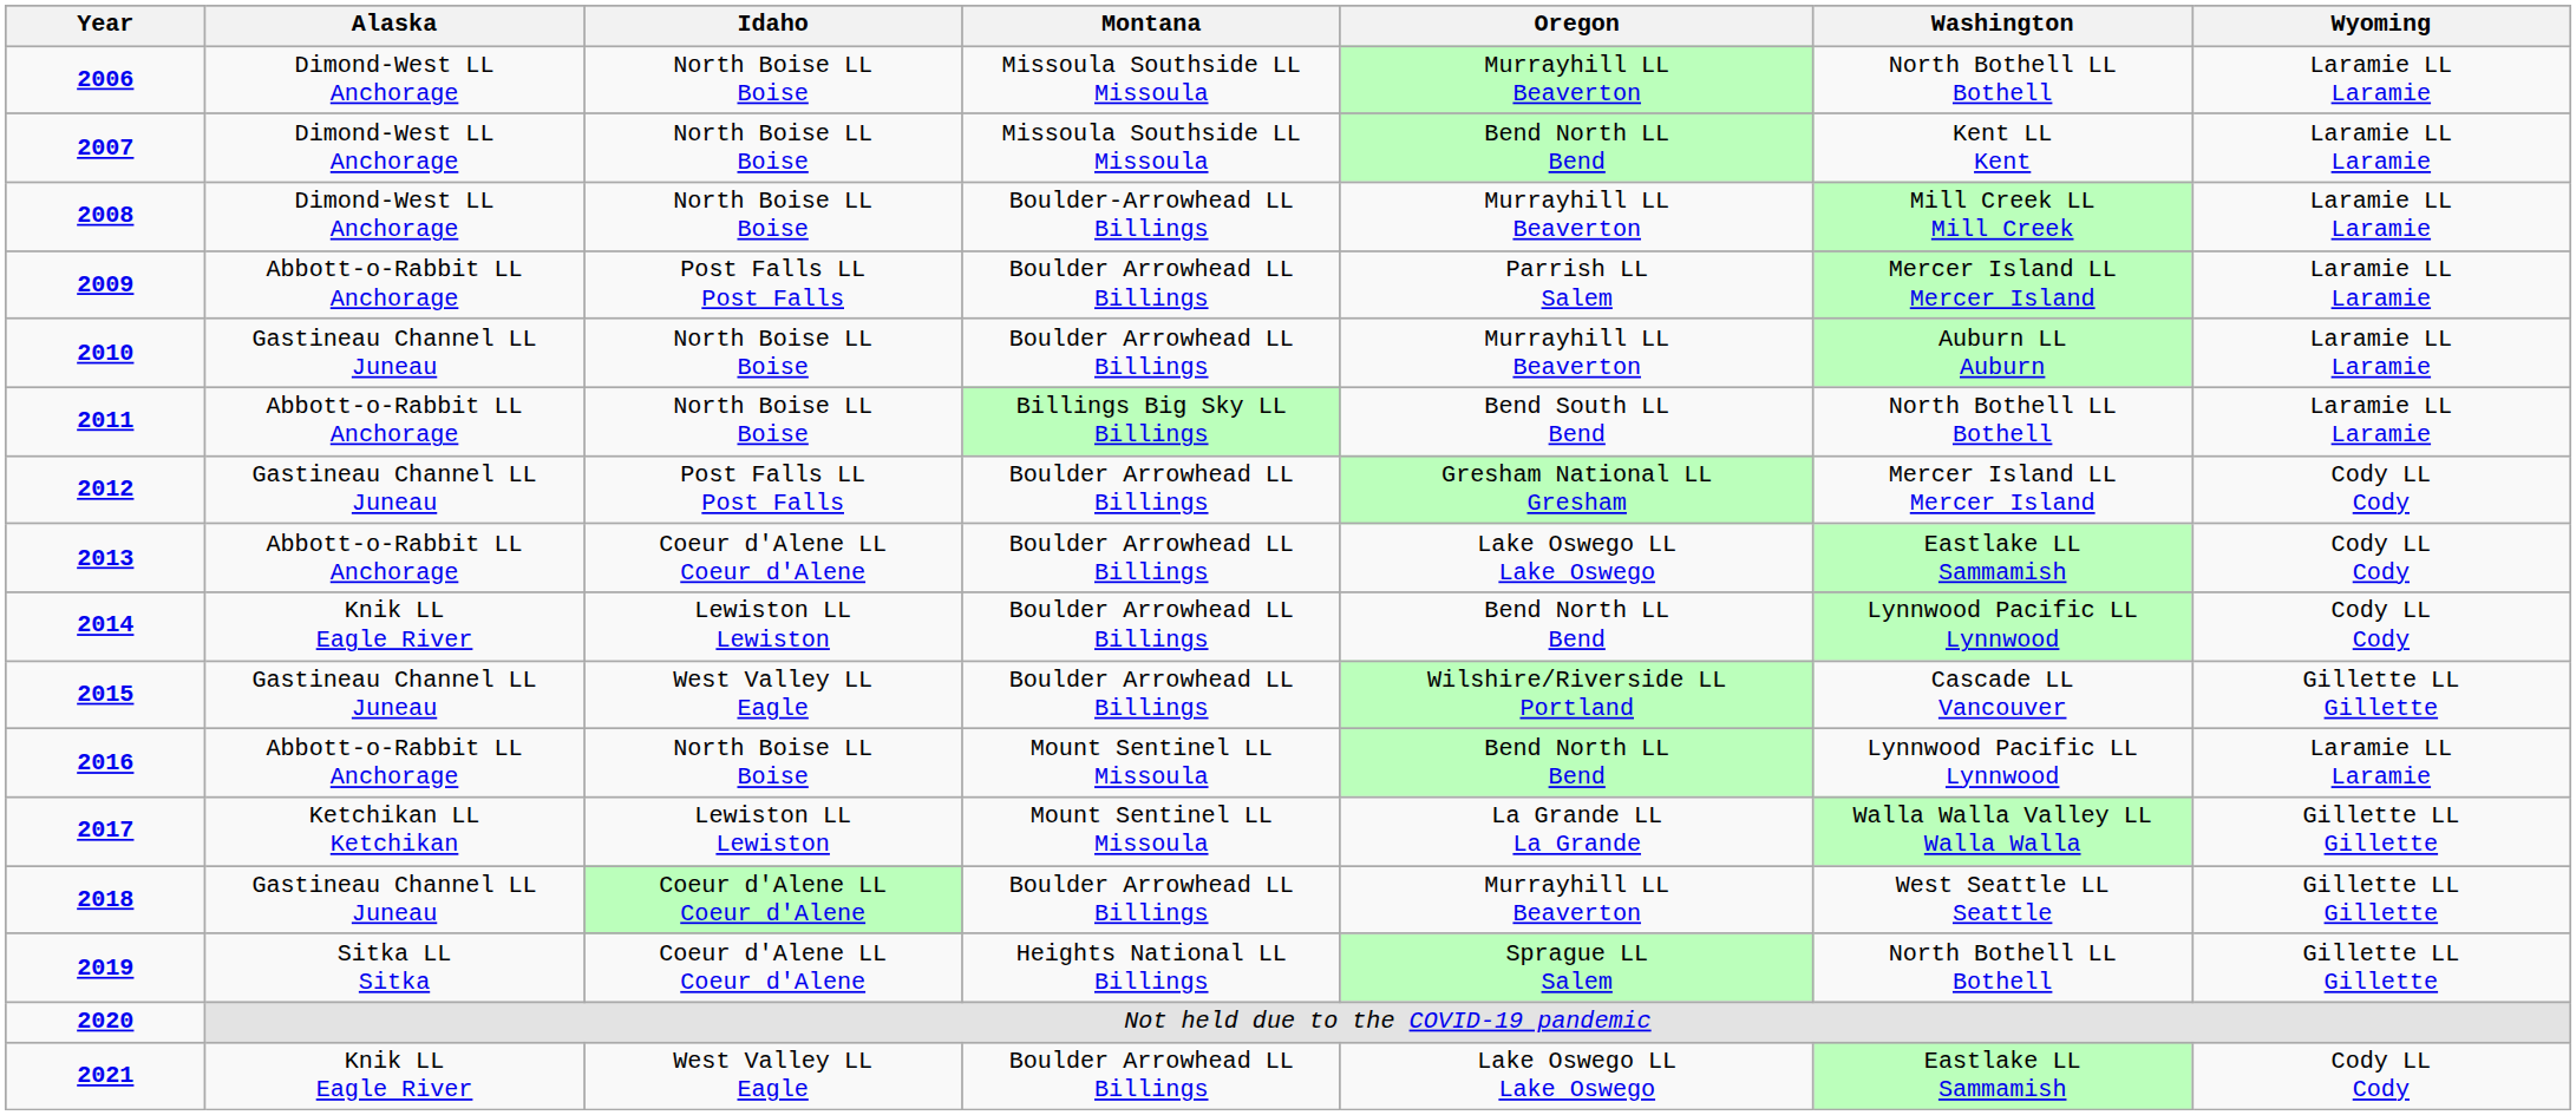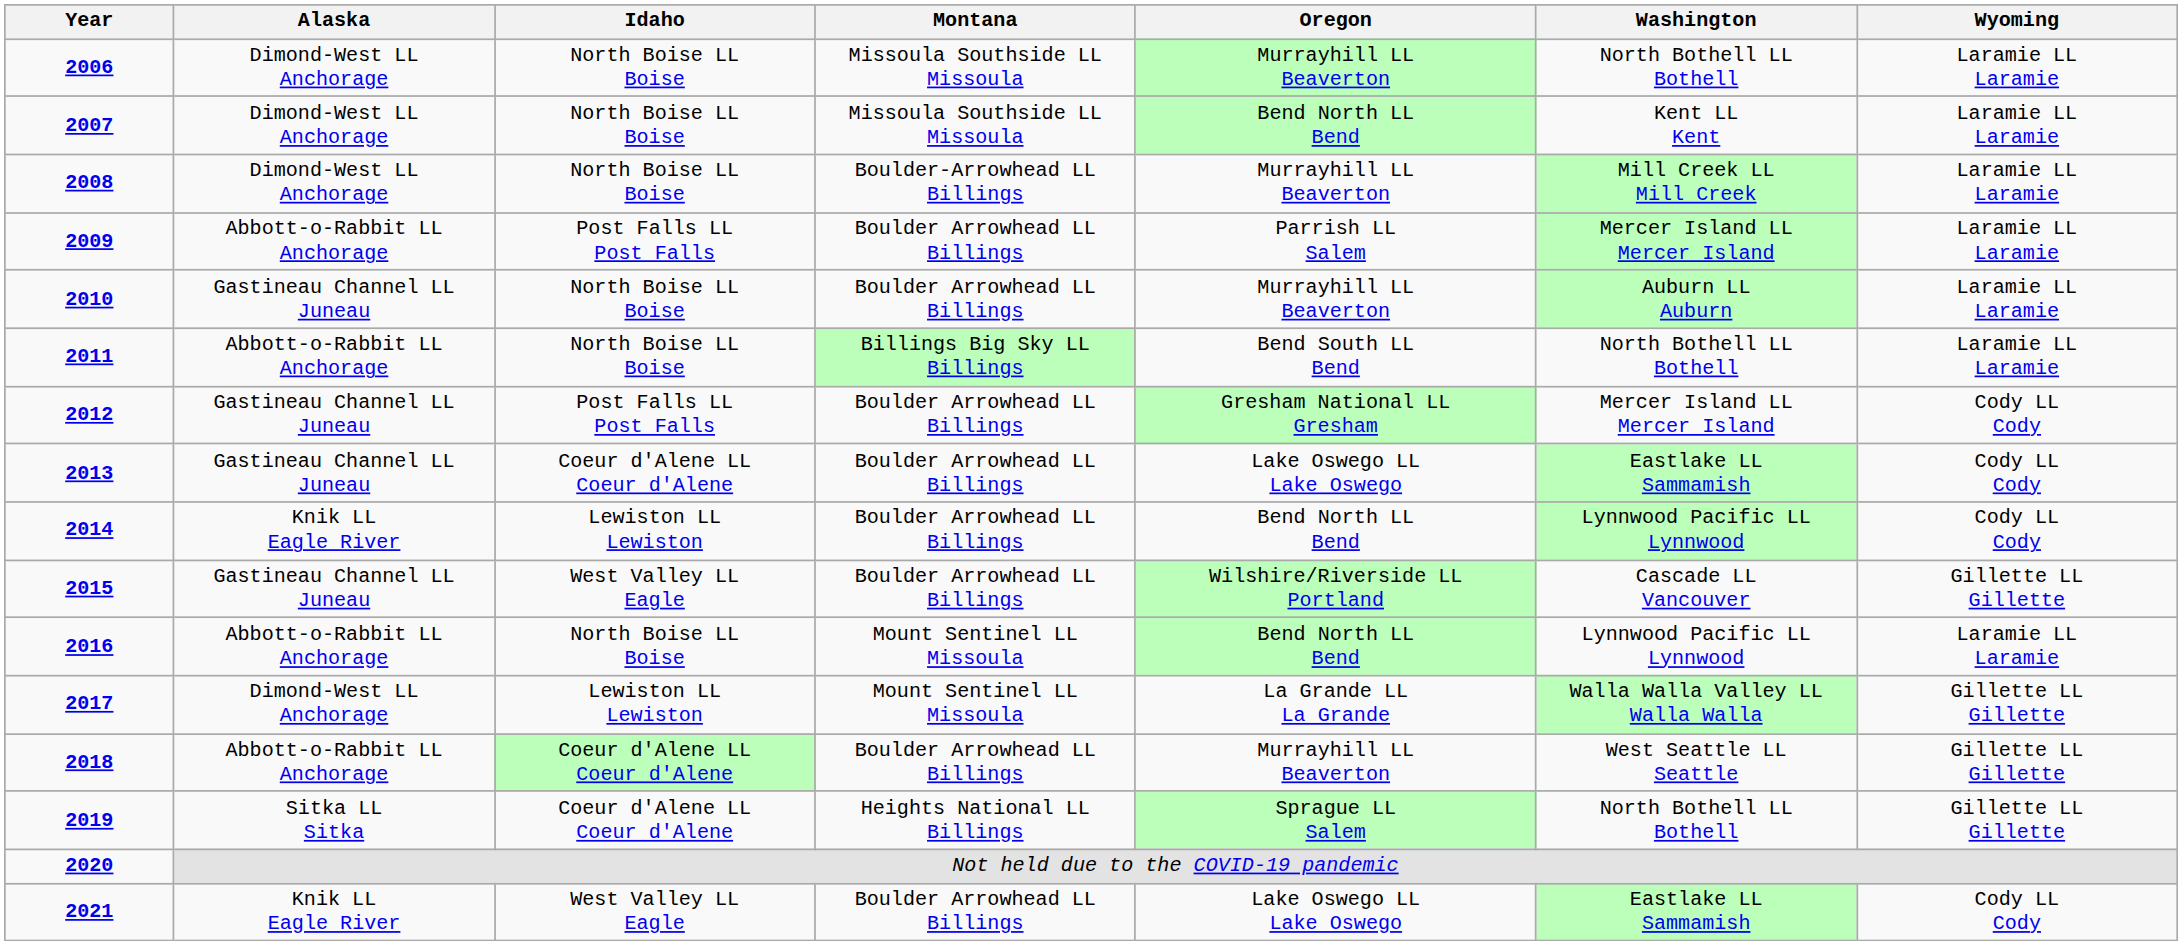 <table class="wikitable" width="100%" style="font-size:90%; text-align:center;">
 <tr>
 <th width="50">Year</th>
 <th width="100" align="center"> Alaska</th>
 <th width="100" align="center"> Idaho</th>
 <th width="100" align="center"> Montana</th>
 <th width="100" align="center"> Oregon</th>
 <th width="100" align="center"> Washington</th>
 <th width="100" align="center"> Wyoming</th>
 </tr>
 <tr>
 <td><strong><a href='#'>2006</a></strong></td>
 <td>Dimond-West LL<br><a href='#'>Anchorage</a></td>
 <td>North Boise LL<br><a href='#'>Boise</a></td>
 <td>Missoula Southside LL<br><a href='#'>Missoula</a></td>
 <td style="background:#bfb;">Murrayhill LL<br><a href='#'>Beaverton</a></td>
 <td>North Bothell LL<br><a href='#'>Bothell</a></td>
 <td>Laramie LL<br><a href='#'>Laramie</a></td>
 </tr>
 <tr>
 <td><strong><a href='#'>2007</a></strong></td>
 <td>Dimond-West LL<br><a href='#'>Anchorage</a></td>
 <td>North Boise LL<br><a href='#'>Boise</a></td>
 <td>Missoula Southside LL<br><a href='#'>Missoula</a></td>
 <td style="background:#bfb;">Bend North LL<br><a href='#'>Bend</a></td>
 <td>Kent LL<br><a href='#'>Kent</a></td>
 <td>Laramie LL<br><a href='#'>Laramie</a></td>
 </tr>
 <tr>
 <td><strong><a href='#'>2008</a></strong></td>
 <td>Dimond-West LL<br><a href='#'>Anchorage</a></td>
 <td>North Boise LL<br><a href='#'>Boise</a></td>
 <td>Boulder-Arrowhead LL<br><a href='#'>Billings</a></td>
 <td>Murrayhill LL<br><a href='#'>Beaverton</a></td>
 <td style="background:#bfb;">Mill Creek LL<br><a href='#'>Mill Creek</a></td>
 <td>Laramie LL<br><a href='#'>Laramie</a></td>
 </tr>
 <tr>
 <td><strong><a href='#'>2009</a></strong></td>
 <td>Abbott-o-Rabbit LL<br><a href='#'>Anchorage</a></td>
 <td>Post Falls LL<br><a href='#'>Post Falls</a></td>
 <td>Boulder Arrowhead LL<br><a href='#'>Billings</a></td>
 <td>Parrish LL<br><a href='#'>Salem</a></td>
 <td style="background:#bfb;">Mercer Island LL<br><a href='#'>Mercer Island</a></td>
 <td>Laramie LL<br><a href='#'>Laramie</a></td>
 </tr>
 <tr>
 <td><strong><a href='#'>2010</a></strong></td>
 <td>Gastineau Channel LL<br><a href='#'>Juneau</a></td>
 <td>North Boise LL<br><a href='#'>Boise</a></td>
 <td>Boulder Arrowhead LL<br><a href='#'>Billings</a></td>
 <td>Murrayhill LL<br><a href='#'>Beaverton</a></td>
 <td style="background:#bfb;">Auburn LL<br><a href='#'>Auburn</a></td>
 <td>Laramie LL<br><a href='#'>Laramie</a></td>
 </tr>
 <tr>
 <td><strong><a href='#'>2011</a></strong></td>
 <td>Abbott-o-Rabbit LL<br><a href='#'>Anchorage</a></td>
 <td>North Boise LL<br><a href='#'>Boise</a></td>
 <td style="background:#bfb;">Billings Big Sky LL<br><a href='#'>Billings</a></td>
 <td>Bend South LL<br><a href='#'>Bend</a></td>
 <td>North Bothell LL<br><a href='#'>Bothell</a></td>
 <td>Laramie LL<br><a href='#'>Laramie</a></td>
 </tr>
 <tr>
 <td><strong><a href='#'>2012</a></strong></td>
 <td>Gastineau Channel LL<br><a href='#'>Juneau</a></td>
 <td>Post Falls LL<br><a href='#'>Post Falls</a></td>
 <td>Boulder Arrowhead LL<br><a href='#'>Billings</a></td>
 <td style="background:#bfb;">Gresham National LL<br><a href='#'>Gresham</a></td>
 <td>Mercer Island LL<br><a href='#'>Mercer Island</a></td>
 <td>Cody LL<br><a href='#'>Cody</a></td>
 </tr>
 <tr>
 <td><strong><a href='#'>2013</a></strong></td>
-<td>Abbott-o-Rabbit LL<br><a href='#'>Anchorage</a></td>
+<td>Gastineau Channel LL<br><a href='#'>Juneau</a></td>
 <td>Coeur d'Alene LL<br><a href='#'>Coeur d'Alene</a></td>
 <td>Boulder Arrowhead LL<br><a href='#'>Billings</a></td>
 <td>Lake Oswego LL<br><a href='#'>Lake Oswego</a></td>
 <td style="background:#bfb;">Eastlake LL<br><a href='#'>Sammamish</a></td>
 <td>Cody LL<br><a href='#'>Cody</a></td>
 </tr>
 <tr>
 <td><strong><a href='#'>2014</a></strong></td>
 <td>Knik LL<br><a href='#'>Eagle River</a></td>
 <td>Lewiston LL<br><a href='#'>Lewiston</a></td>
 <td>Boulder Arrowhead LL<br><a href='#'>Billings</a></td>
 <td>Bend North LL<br><a href='#'>Bend</a></td>
 <td style="background:#bfb;">Lynnwood Pacific LL<br><a href='#'>Lynnwood</a></td>
 <td>Cody LL<br><a href='#'>Cody</a></td>
 </tr>
 <tr>
 <td><strong><a href='#'>2015</a></strong></td>
 <td>Gastineau Channel LL<br><a href='#'>Juneau</a></td>
 <td>West Valley LL<br><a href='#'>Eagle</a></td>
 <td>Boulder Arrowhead LL<br><a href='#'>Billings</a></td>
 <td style="background:#bfb;">Wilshire/Riverside LL<br><a href='#'>Portland</a></td>
 <td>Cascade LL<br><a href='#'>Vancouver</a></td>
 <td>Gillette LL<br><a href='#'>Gillette</a></td>
 </tr>
 <tr>
 <td><strong><a href='#'>2016</a></strong></td>
 <td>Abbott-o-Rabbit LL<br><a href='#'>Anchorage</a></td>
 <td>North Boise LL<br><a href='#'>Boise</a></td>
 <td>Mount Sentinel LL<br><a href='#'>Missoula</a></td>
 <td style="background:#bfb;">Bend North LL<br><a href='#'>Bend</a></td>
 <td>Lynnwood Pacific LL<br><a href='#'>Lynnwood</a></td>
 <td>Laramie LL<br><a href='#'>Laramie</a></td>
 </tr>
 <tr>
 <td><strong><a href='#'>2017</a></strong></td>
-<td>Ketchikan LL <br><a href='#'>Ketchikan</a></td>
+<td>Dimond-West LL<br><a href='#'>Anchorage</a></td>
 <td>Lewiston LL<br><a href='#'>Lewiston</a></td>
 <td>Mount Sentinel LL<br><a href='#'>Missoula</a></td>
 <td>La Grande LL<br><a href='#'>La Grande</a></td>
 <td style="background:#bfb;">Walla Walla Valley LL<br><a href='#'>Walla Walla</a></td>
 <td>Gillette LL<br><a href='#'>Gillette</a></td>
 </tr>
 <tr>
 <td><strong><a href='#'>2018</a></strong></td>
-<td>Gastineau Channel LL<br><a href='#'>Juneau</a></td>
+<td>Abbott-o-Rabbit LL<br><a href='#'>Anchorage</a></td>
 <td style="background:#bfb;">Coeur d'Alene LL<br><a href='#'>Coeur d'Alene</a></td>
 <td>Boulder Arrowhead LL<br><a href='#'>Billings</a></td>
 <td>Murrayhill LL<br><a href='#'>Beaverton</a></td>
 <td>West Seattle LL<br><a href='#'>Seattle</a></td>
 <td>Gillette LL<br><a href='#'>Gillette</a></td>
 </tr>
 <tr>
 <td><strong><a href='#'>2019</a></strong></td>
 <td>Sitka LL<br><a href='#'>Sitka</a></td>
 <td>Coeur d'Alene LL<br><a href='#'>Coeur d'Alene</a></td>
 <td>Heights National LL<br><a href='#'>Billings</a></td>
 <td style="background:#bfb;">Sprague LL<br><a href='#'>Salem</a></td>
 <td>North Bothell LL<br><a href='#'>Bothell</a></td>
 <td>Gillette LL<br><a href='#'>Gillette</a></td>
 </tr>
 <tr>
 <td><strong><a href='#'>2020</a></strong></td>
 <td colspan=8; style="background:#e3e3e3;"><em>Not held due to the <a href='#'>COVID-19 pandemic</a></em></td>
 </tr>
 <tr>
 <td><strong><a href='#'>2021</a></strong></td>
 <td>Knik LL<br><a href='#'>Eagle River</a></td>
 <td>West Valley LL<br><a href='#'>Eagle</a></td>
 <td>Boulder Arrowhead LL<br><a href='#'>Billings</a></td>
 <td>Lake Oswego LL<br><a href='#'>Lake Oswego</a></td>
 <td style="background:#bfb;">Eastlake LL<br><a href='#'>Sammamish</a></td>
 <td>Cody LL<br><a href='#'>Cody</a></td>
 </tr>
 </table>
